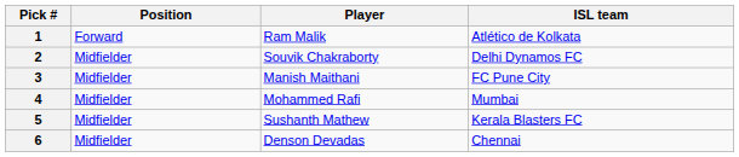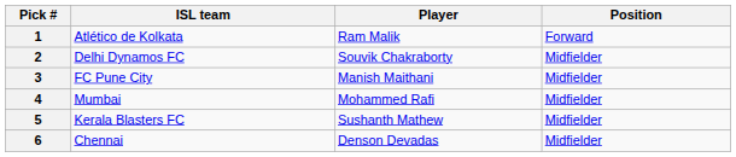 <table class="wikitable sortable" style="width:70%">
 <tr>
 <th width=7%>Pick #</th>
+<th width=28%>ISL team</th>
+<th width=22%>Player</th>
 <th width=20%>Position</th>
-<th width=22%>Player</th>
-<th width=28%>ISL team</th>
 </tr>
 <tr>
 <th>1</th>
+<td><a href='#'>Atlético de Kolkata</a></td>
+<td><a href='#'>Ram Malik</a></td>
 <td><a href='#'>Forward</a></td>
-<td><a href='#'>Ram Malik</a></td>
-<td><a href='#'>Atlético de Kolkata</a></td>
 </tr>
 <tr>
 <th>2</th>
+<td><a href='#'>Delhi Dynamos FC</a></td>
+<td><a href='#'>Souvik Chakraborty</a></td>
 <td><a href='#'>Midfielder</a></td>
-<td><a href='#'>Souvik Chakraborty</a></td>
-<td><a href='#'>Delhi Dynamos FC</a></td>
 </tr>
 <tr>
 <th>3</th>
+<td><a href='#'>FC Pune City</a></td>
+<td><a href='#'>Manish Maithani</a></td>
 <td><a href='#'>Midfielder</a></td>
-<td><a href='#'>Manish Maithani</a></td>
-<td><a href='#'>FC Pune City</a></td>
 </tr>
 <tr>
 <th>4</th>
+<td><a href='#'>Mumbai</a></td>
+<td><a href='#'>Mohammed Rafi</a></td>
 <td><a href='#'>Midfielder</a></td>
-<td><a href='#'>Mohammed Rafi</a></td>
-<td><a href='#'>Mumbai</a></td>
 </tr>
 <tr>
 <th>5</th>
+<td><a href='#'>Kerala Blasters FC</a></td>
+<td><a href='#'>Sushanth Mathew</a></td>
 <td><a href='#'>Midfielder</a></td>
-<td><a href='#'>Sushanth Mathew</a></td>
-<td><a href='#'>Kerala Blasters FC</a></td>
 </tr>
 <tr>
 <th>6</th>
+<td><a href='#'>Chennai</a></td>
+<td><a href='#'>Denson Devadas</a></td>
 <td><a href='#'>Midfielder</a></td>
-<td><a href='#'>Denson Devadas</a></td>
-<td><a href='#'>Chennai</a></td>
 </tr>
 </table>
